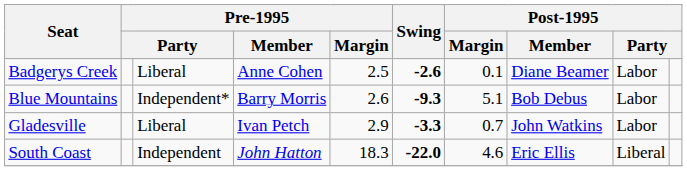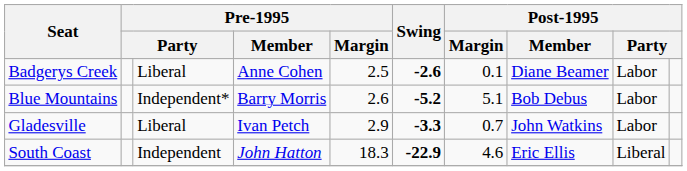 <table class="wikitable">
 <tr>
 <th rowspan="2">Seat</th>
 <th colspan="4">Pre-1995</th>
 <th rowspan="2">Swing</th>
 <th colspan="4">Post-1995</th>
 </tr>
 <tr>
 <th colspan="2">Party</th>
 <th>Member</th>
 <th>Margin</th>
 <th>Margin</th>
 <th>Member</th>
 <th colspan="2">Party</th>
 </tr>
 <tr>
 <td><a href='#'>Badgerys Creek</a></td>
 <td> </td>
 <td>Liberal</td>
 <td><a href='#'>Anne Cohen</a></td>
 <td style="text-align:right;">2.5</td>
 <td style="text-align:right;"><strong>-2.6</strong></td>
 <td style="text-align:right;">0.1</td>
 <td><a href='#'>Diane Beamer</a></td>
 <td>Labor</td>
 <td> </td>
 </tr>
 <tr>
 <td><a href='#'>Blue Mountains</a></td>
 <td> </td>
 <td>Independent*</td>
 <td><a href='#'>Barry Morris</a></td>
 <td style="text-align:right;">2.6</td>
-<td style="text-align:right;"><strong>-9.3</strong></td>
+<td style="text-align:right;"><strong>-5.2</strong></td>
 <td style="text-align:right;">5.1</td>
 <td><a href='#'>Bob Debus</a></td>
 <td>Labor</td>
 <td> </td>
 </tr>
 <tr>
 <td><a href='#'>Gladesville</a></td>
 <td> </td>
 <td>Liberal</td>
 <td><a href='#'>Ivan Petch</a></td>
 <td style="text-align:right;">2.9</td>
 <td style="text-align:right;"><strong>-3.3</strong></td>
 <td style="text-align:right;">0.7</td>
 <td><a href='#'>John Watkins</a></td>
 <td>Labor</td>
 <td> </td>
 </tr>
 <tr>
 <td><a href='#'>South Coast</a></td>
 <td> </td>
 <td>Independent</td>
 <td><em><a href='#'>John Hatton</a></em></td>
 <td style="text-align:right;">18.3</td>
-<td style="text-align:right;"><strong>-22.0</strong></td>
+<td style="text-align:right;"><strong>-22.9</strong></td>
 <td style="text-align:right;">4.6</td>
 <td><a href='#'>Eric Ellis</a></td>
 <td>Liberal</td>
 <td> </td>
 </tr>
 <tr>
 </tr>
 </table>
